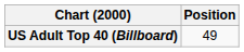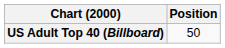 <table class="wikitable plainrowheaders" style="text-align:center">
 <tr>
 <th scope="col">Chart (2000)</th>
 <th scope="col">Position</th>
 </tr>
 <tr>
 <th scope="row">US Adult Top 40 (<em>Billboard</em>)</th>
-<td>49</td>
+<td>50</td>
 </tr>
 </table>
